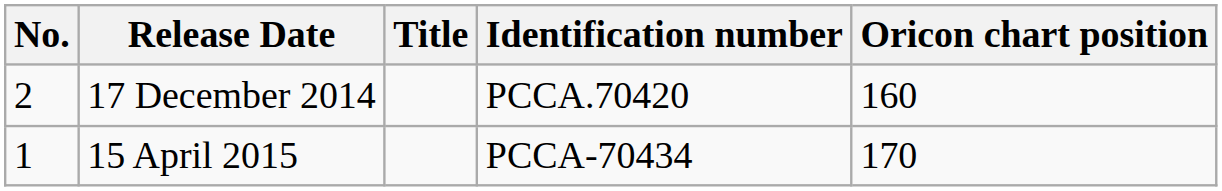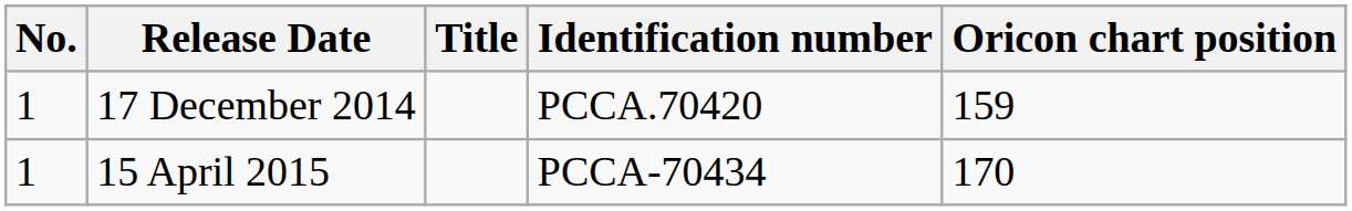 <table class="wikitable">
 <tr>
 <th>No.</th>
 <th>Release Date</th>
 <th>Title</th>
 <th>Identification number</th>
 <th>Oricon chart position</th>
 </tr>
 <tr>
-<td>2</td>
+<td>1</td>
 <td>17 December 2014</td>
 <td></td>
 <td>PCCA.70420</td>
-<td>160</td>
+<td>159</td>
 </tr>
 <tr>
 <td>1</td>
 <td>15 April 2015</td>
 <td></td>
 <td>PCCA-70434</td>
 <td>170</td>
 </tr>
 </table>
